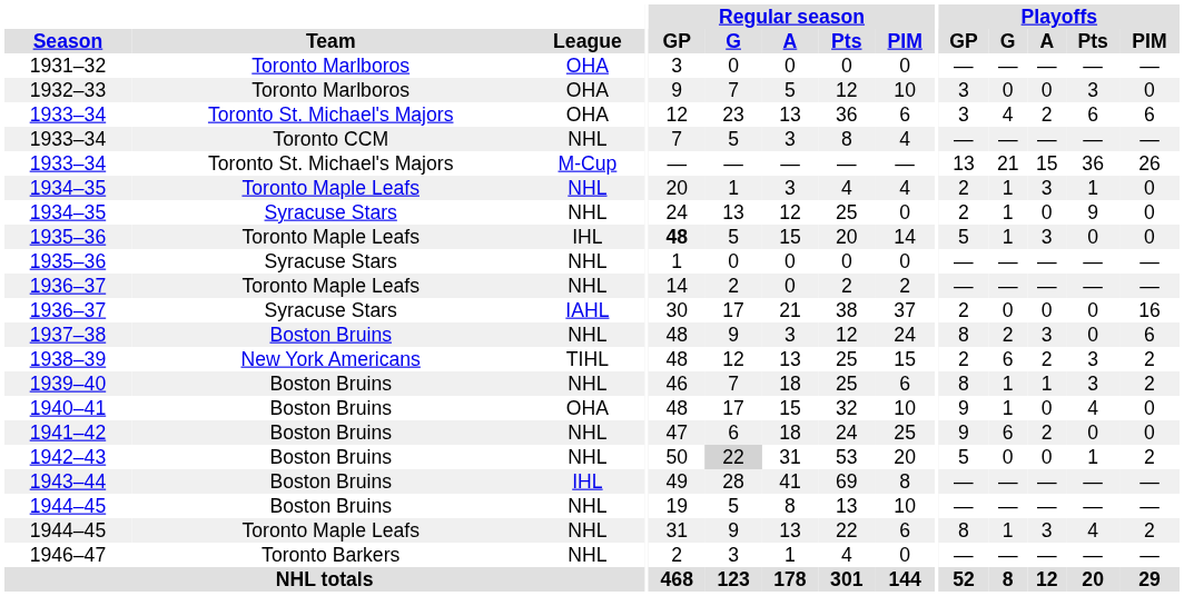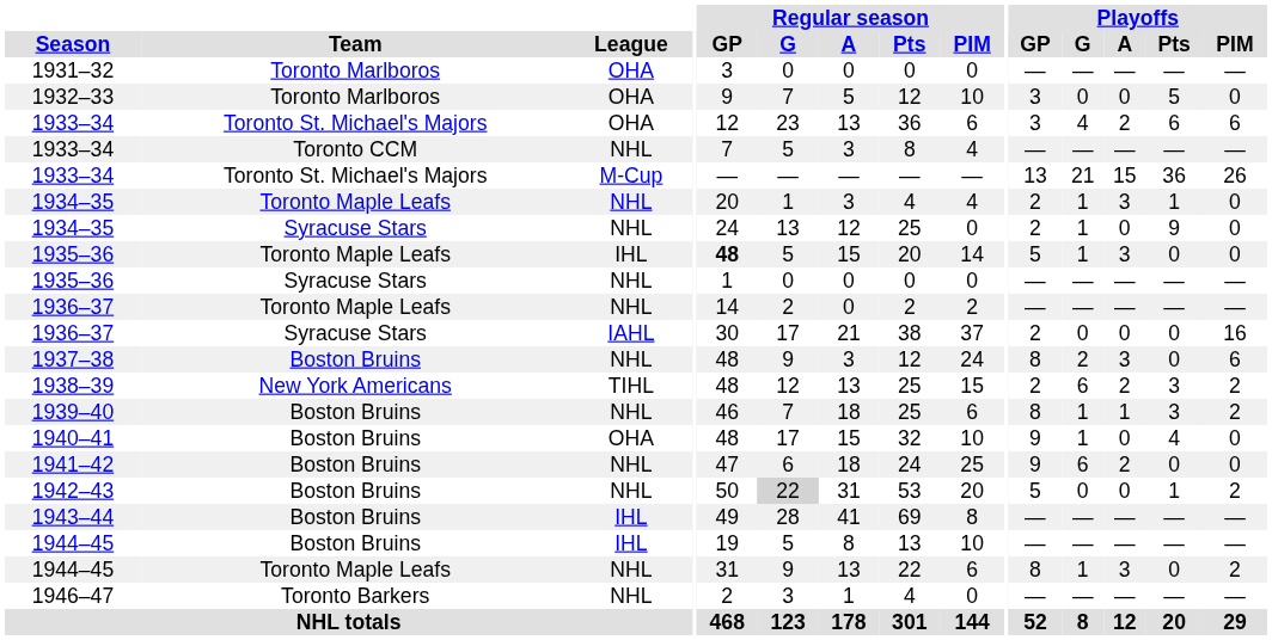 <table border="0" cellpadding="1" cellspacing="0" style="text-align:center; width:60em">
 <tr bgcolor="#e0e0e0">
 <th colspan="3" bgcolor="#ffffff"></th>
 <th rowspan="100" bgcolor="#ffffff"></th>
 <th colspan="5"><a href='#'>Regular season</a></th>
 <th rowspan="100" bgcolor="#ffffff"></th>
 <th colspan="5"><a href='#'>Playoffs</a></th>
 </tr>
 <tr bgcolor="#e0e0e0">
 <th><a href='#'>Season</a></th>
 <th>Team</th>
 <th>League</th>
 <th>GP</th>
 <th><a href='#'>G</a></th>
 <th><a href='#'>A</a></th>
 <th><a href='#'>Pts</a></th>
 <th><a href='#'>PIM</a></th>
 <th>GP</th>
 <th>G</th>
 <th>A</th>
 <th>Pts</th>
 <th>PIM</th>
 </tr>
 <tr>
 <td>1931–32</td>
 <td><a href='#'>Toronto Marlboros</a></td>
 <td><a href='#'>OHA</a></td>
 <td>3</td>
 <td>0</td>
 <td>0</td>
 <td>0</td>
 <td>0</td>
 <td>—</td>
 <td>—</td>
 <td>—</td>
 <td>—</td>
 <td>—</td>
 </tr>
 <tr bgcolor="#f0f0f0">
 <td>1932–33</td>
 <td>Toronto Marlboros</td>
 <td>OHA</td>
 <td>9</td>
 <td>7</td>
 <td>5</td>
 <td>12</td>
 <td>10</td>
 <td>3</td>
 <td>0</td>
 <td>0</td>
-<td>3</td>
+<td>5</td>
 <td>0</td>
 </tr>
 <tr>
 <td><a href='#'>1933–34</a></td>
 <td><a href='#'>Toronto St. Michael's Majors</a></td>
 <td>OHA</td>
 <td>12</td>
 <td>23</td>
 <td>13</td>
 <td>36</td>
 <td>6</td>
 <td>3</td>
 <td>4</td>
 <td>2</td>
 <td>6</td>
 <td>6</td>
 </tr>
 <tr bgcolor="#f0f0f0">
 <td>1933–34</td>
 <td>Toronto CCM</td>
 <td>NHL</td>
 <td>7</td>
 <td>5</td>
 <td>3</td>
 <td>8</td>
 <td>4</td>
 <td>—</td>
 <td>—</td>
 <td>—</td>
 <td>—</td>
 <td>—</td>
 </tr>
 <tr>
 <td><a href='#'>1933–34</a></td>
 <td>Toronto St. Michael's Majors</td>
 <td><a href='#'>M-Cup</a></td>
 <td>—</td>
 <td>—</td>
 <td>—</td>
 <td>—</td>
 <td>—</td>
 <td>13</td>
 <td>21</td>
 <td>15</td>
 <td>36</td>
 <td>26</td>
 </tr>
 <tr bgcolor="#f0f0f0">
 <td><a href='#'>1934–35</a></td>
 <td><a href='#'>Toronto Maple Leafs</a></td>
 <td><a href='#'>NHL</a></td>
 <td>20</td>
 <td>1</td>
 <td>3</td>
 <td>4</td>
 <td>4</td>
 <td>2</td>
 <td>1</td>
 <td>3</td>
 <td>1</td>
 <td>0</td>
 </tr>
 <tr>
 <td><a href='#'>1934–35</a></td>
 <td><a href='#'>Syracuse Stars</a></td>
 <td>NHL</td>
 <td>24</td>
 <td>13</td>
 <td>12</td>
 <td>25</td>
 <td>0</td>
 <td>2</td>
 <td>1</td>
 <td>0</td>
 <td>9</td>
 <td>0</td>
 </tr>
 <tr bgcolor="#f0f0f0">
 <td><a href='#'>1935–36</a></td>
 <td>Toronto Maple Leafs</td>
 <td>IHL</td>
 <td><strong>48</strong></td>
 <td>5</td>
 <td>15</td>
 <td>20</td>
 <td>14</td>
 <td>5</td>
 <td>1</td>
 <td>3</td>
 <td>0</td>
 <td>0</td>
 </tr>
 <tr>
 <td><a href='#'>1935–36</a></td>
 <td>Syracuse Stars</td>
 <td>NHL</td>
 <td>1</td>
 <td>0</td>
 <td>0</td>
 <td>0</td>
 <td>0</td>
 <td>—</td>
 <td>—</td>
 <td>—</td>
 <td>—</td>
 <td>—</td>
 </tr>
 <tr bgcolor="#f0f0f0">
 <td><a href='#'>1936–37</a></td>
 <td>Toronto Maple Leafs</td>
 <td>NHL</td>
 <td>14</td>
 <td>2</td>
 <td>0</td>
 <td>2</td>
 <td>2</td>
 <td>—</td>
 <td>—</td>
 <td>—</td>
 <td>—</td>
 <td>—</td>
 </tr>
 <tr>
 <td><a href='#'>1936–37</a></td>
 <td>Syracuse Stars</td>
 <td><a href='#'>IAHL</a></td>
 <td>30</td>
 <td>17</td>
 <td>21</td>
 <td>38</td>
 <td>37</td>
 <td>2</td>
 <td>0</td>
 <td>0</td>
 <td>0</td>
 <td>16</td>
 </tr>
 <tr bgcolor="#f0f0f0">
 <td><a href='#'>1937–38</a></td>
 <td><a href='#'>Boston Bruins</a></td>
 <td>NHL</td>
 <td>48</td>
 <td>9</td>
 <td>3</td>
 <td>12</td>
 <td>24</td>
 <td>8</td>
 <td>2</td>
 <td>3</td>
 <td>0</td>
 <td>6</td>
 </tr>
 <tr>
 <td><a href='#'>1938–39</a></td>
 <td><a href='#'>New York Americans</a></td>
 <td>TIHL</td>
 <td>48</td>
 <td>12</td>
 <td>13</td>
 <td>25</td>
 <td>15</td>
 <td>2</td>
 <td>6</td>
 <td>2</td>
 <td>3</td>
 <td>2</td>
 </tr>
 <tr bgcolor="#f0f0f0">
 <td><a href='#'>1939–40</a></td>
 <td>Boston Bruins</td>
 <td>NHL</td>
 <td>46</td>
 <td>7</td>
 <td>18</td>
 <td>25</td>
 <td>6</td>
 <td>8</td>
 <td>1</td>
 <td>1</td>
 <td>3</td>
 <td>2</td>
 </tr>
 <tr>
 <td><a href='#'>1940–41</a></td>
 <td>Boston Bruins</td>
 <td>OHA</td>
 <td>48</td>
 <td>17</td>
 <td>15</td>
 <td>32</td>
 <td>10</td>
 <td>9</td>
 <td>1</td>
 <td>0</td>
 <td>4</td>
 <td>0</td>
 </tr>
 <tr bgcolor="#f0f0f0">
 <td><a href='#'>1941–42</a></td>
 <td>Boston Bruins</td>
 <td>NHL</td>
 <td>47</td>
 <td>6</td>
 <td>18</td>
 <td>24</td>
 <td>25</td>
 <td>9</td>
 <td>6</td>
 <td>2</td>
 <td>0</td>
 <td>0</td>
 </tr>
 <tr>
 <td><a href='#'>1942–43</a></td>
 <td>Boston Bruins</td>
 <td>NHL</td>
 <td>50</td>
 <td style="background: lightgrey;">22</td>
 <td>31</td>
 <td>53</td>
 <td>20</td>
 <td>5</td>
 <td>0</td>
 <td>0</td>
 <td>1</td>
 <td>2</td>
 </tr>
 <tr bgcolor="#f0f0f0">
 <td><a href='#'>1943–44</a></td>
 <td>Boston Bruins</td>
 <td><a href='#'>IHL</a></td>
 <td>49</td>
 <td>28</td>
 <td>41</td>
 <td>69</td>
 <td>8</td>
 <td>—</td>
 <td>—</td>
 <td>—</td>
 <td>—</td>
 <td>—</td>
 </tr>
 <tr>
 <td><a href='#'>1944–45</a></td>
 <td>Boston Bruins</td>
-<td>NHL</td>
+<td><a href='#'>IHL</a></td>
 <td>19</td>
 <td>5</td>
 <td>8</td>
 <td>13</td>
 <td>10</td>
 <td>—</td>
 <td>—</td>
 <td>—</td>
 <td>—</td>
 <td>—</td>
 </tr>
 <tr bgcolor="#f0f0f0">
 <td>1944–45</td>
 <td>Toronto Maple Leafs</td>
 <td>NHL</td>
 <td>31</td>
 <td>9</td>
 <td>13</td>
 <td>22</td>
 <td>6</td>
 <td>8</td>
 <td>1</td>
 <td>3</td>
-<td>4</td>
+<td>0</td>
 <td>2</td>
 </tr>
 <tr>
 <td>1946–47</td>
 <td>Toronto Barkers</td>
 <td>NHL</td>
 <td>2</td>
 <td>3</td>
 <td>1</td>
 <td>4</td>
 <td>0</td>
 <td>—</td>
 <td>—</td>
 <td>—</td>
 <td>—</td>
 <td>—</td>
 </tr>
 <tr bgcolor="#e0e0e0">
 <th colspan="3">NHL totals</th>
 <th>468</th>
 <th>123</th>
 <th>178</th>
 <th>301</th>
 <th>144</th>
 <th>52</th>
 <th>8</th>
 <th>12</th>
 <th>20</th>
 <th>29</th>
 </tr>
 </table>
